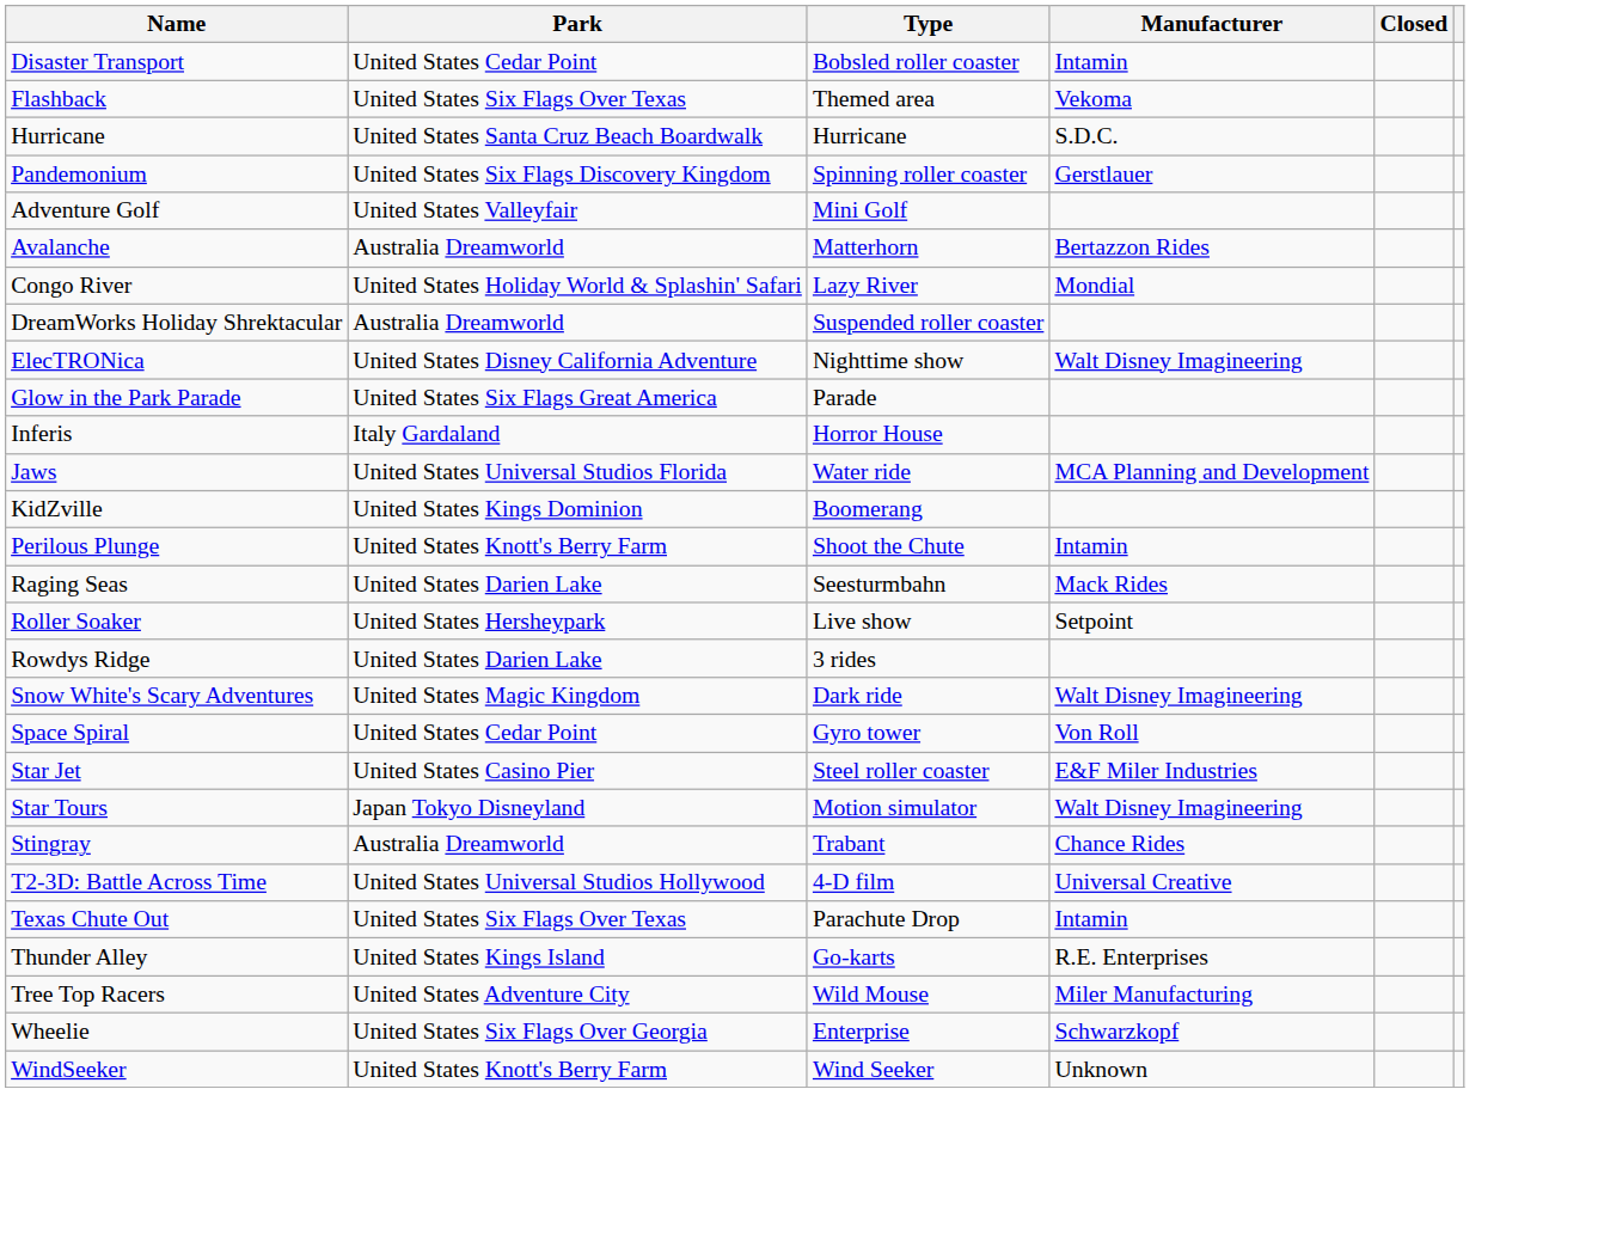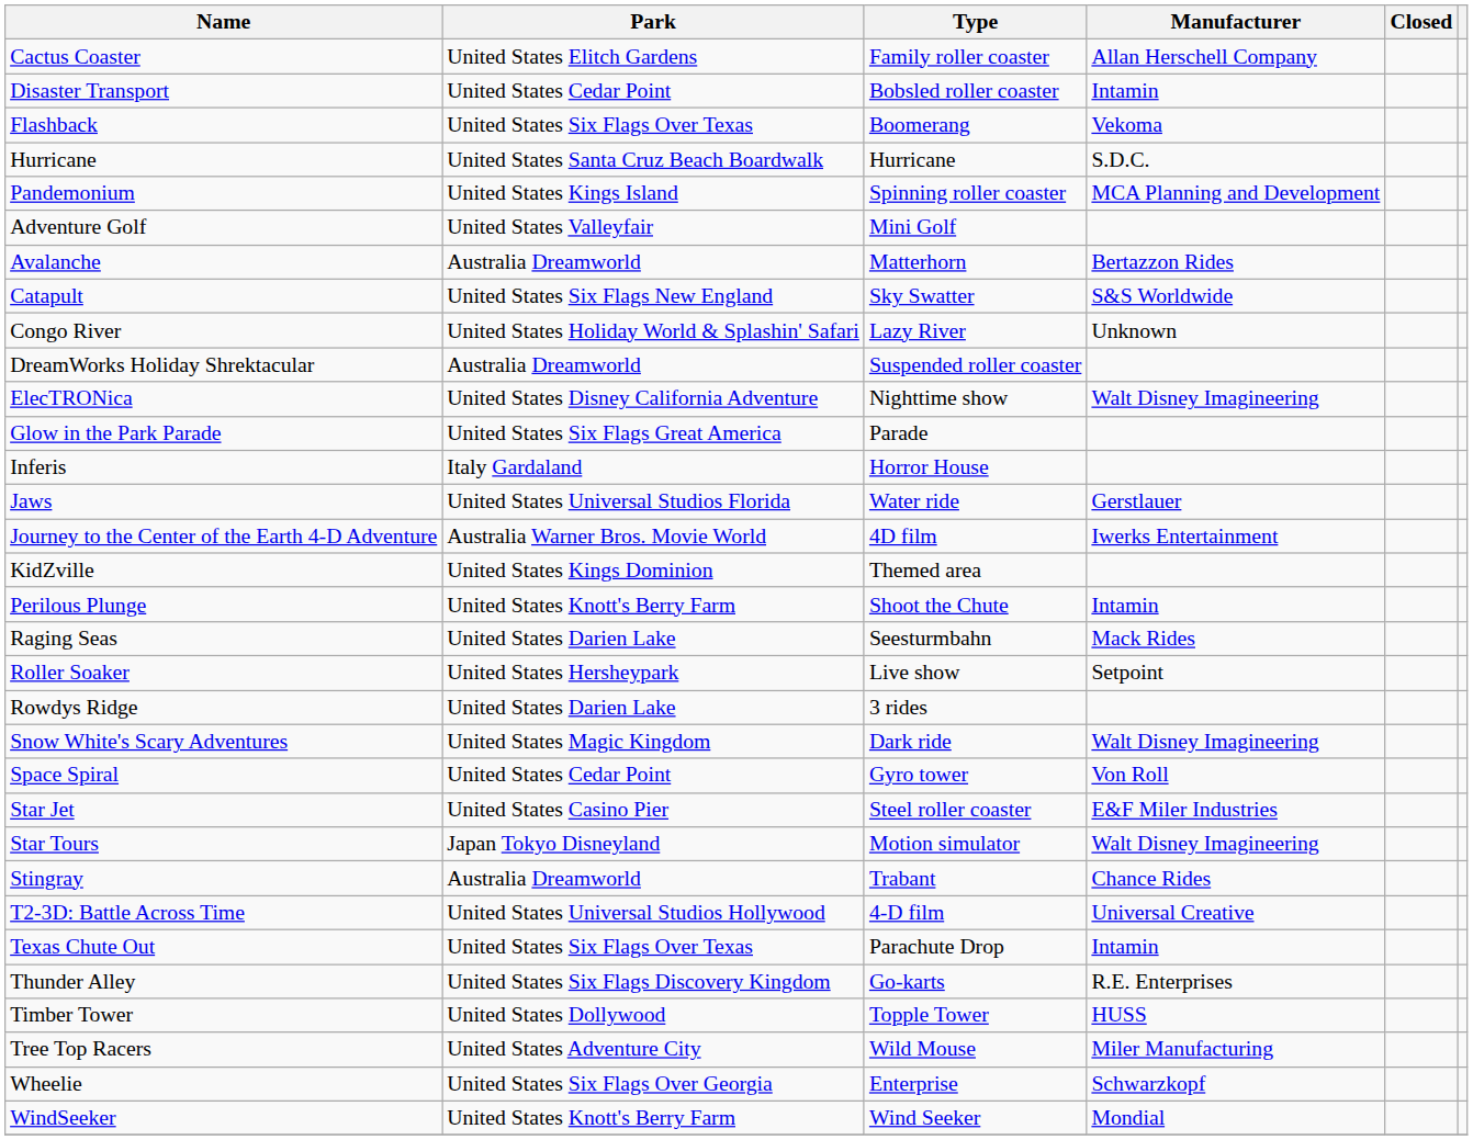 <table class="wikitable sortable">
 <tr>
 <th>Name</th>
 <th>Park</th>
 <th>Type</th>
 <th>Manufacturer</th>
 <th>Closed</th>
 <th class="unsortable"></th>
+</tr>
+<tr>
+<td><a href='#'>Cactus Coaster</a></td>
+<td>United States <a href='#'>Elitch Gardens</a></td>
+<td><a href='#'>Family roller coaster</a></td>
+<td><a href='#'>Allan Herschell Company</a></td>
+<td></td>
+<td></td>
 </tr>
 <tr>
 <td><a href='#'>Disaster Transport</a></td>
 <td>United States <a href='#'>Cedar Point</a></td>
 <td><a href='#'>Bobsled roller coaster</a></td>
 <td><a href='#'>Intamin</a></td>
 <td></td>
 <td></td>
 </tr>
 <tr>
 <td><a href='#'>Flashback</a></td>
 <td>United States <a href='#'>Six Flags Over Texas</a></td>
-<td>Themed area</td>
+<td><a href='#'>Boomerang</a></td>
 <td><a href='#'>Vekoma</a></td>
 <td></td>
 <td></td>
 </tr>
 <tr>
 <td>Hurricane</td>
 <td>United States <a href='#'>Santa Cruz Beach Boardwalk</a></td>
 <td>Hurricane</td>
 <td>S.D.C.</td>
 <td></td>
 <td></td>
 </tr>
 <tr>
 <td><a href='#'>Pandemonium</a></td>
-<td>United States <a href='#'>Six Flags Discovery Kingdom</a></td>
+<td>United States <a href='#'>Kings Island</a></td>
 <td><a href='#'>Spinning roller coaster</a></td>
-<td><a href='#'>Gerstlauer</a></td>
+<td><a href='#'>MCA Planning and Development</a></td>
 <td></td>
 <td></td>
 </tr>
 <tr>
 <td>Adventure Golf</td>
 <td>United States <a href='#'>Valleyfair</a></td>
 <td><a href='#'>Mini Golf</a></td>
 <td></td>
 <td></td>
 <td></td>
 </tr>
 <tr>
 <td><a href='#'>Avalanche</a></td>
 <td>Australia <a href='#'>Dreamworld</a></td>
 <td><a href='#'>Matterhorn</a></td>
 <td><a href='#'>Bertazzon Rides</a></td>
 <td></td>
 <td></td>
 </tr>
 <tr>
+<td><a href='#'>Catapult</a></td>
+<td>United States <a href='#'>Six Flags New England</a></td>
+<td><a href='#'>Sky Swatter</a></td>
+<td><a href='#'>S&S Worldwide</a></td>
+<td></td>
+<td></td>
+</tr>
+<tr>
 <td>Congo River</td>
 <td>United States <a href='#'>Holiday World & Splashin' Safari</a></td>
 <td><a href='#'>Lazy River</a></td>
-<td><a href='#'>Mondial</a></td>
+<td>Unknown</td>
 <td></td>
 <td></td>
 </tr>
 <tr>
 <td>DreamWorks Holiday Shrektacular</td>
 <td>Australia <a href='#'>Dreamworld</a></td>
 <td><a href='#'>Suspended roller coaster</a></td>
 <td></td>
 <td></td>
 <td></td>
 </tr>
 <tr>
 <td><a href='#'>ElecTRONica</a></td>
 <td>United States <a href='#'>Disney California Adventure</a></td>
 <td>Nighttime show</td>
 <td><a href='#'>Walt Disney Imagineering</a></td>
 <td></td>
 <td></td>
 </tr>
 <tr>
 <td><a href='#'>Glow in the Park Parade</a></td>
 <td>United States <a href='#'>Six Flags Great America</a></td>
 <td>Parade</td>
 <td></td>
 <td></td>
 <td></td>
 </tr>
 <tr>
 <td>Inferis</td>
 <td>Italy <a href='#'>Gardaland</a></td>
 <td><a href='#'>Horror House</a></td>
 <td></td>
 <td></td>
 <td></td>
 </tr>
 <tr>
 <td><a href='#'>Jaws</a></td>
 <td>United States <a href='#'>Universal Studios Florida</a></td>
 <td><a href='#'>Water ride</a></td>
-<td><a href='#'>MCA Planning and Development</a></td>
+<td><a href='#'>Gerstlauer</a></td>
+<td></td>
+<td></td>
+</tr>
+<tr>
+<td><a href='#'>Journey to the Center of the Earth 4-D Adventure</a></td>
+<td>Australia <a href='#'>Warner Bros. Movie World</a></td>
+<td><a href='#'>4D film</a></td>
+<td><a href='#'>Iwerks Entertainment</a></td>
 <td></td>
 <td></td>
 </tr>
 <tr>
 <td>KidZville</td>
 <td>United States <a href='#'>Kings Dominion</a></td>
-<td><a href='#'>Boomerang</a></td>
+<td>Themed area</td>
 <td></td>
 <td></td>
 <td></td>
 </tr>
 <tr>
 <td><a href='#'>Perilous Plunge</a></td>
 <td>United States <a href='#'>Knott's Berry Farm</a></td>
 <td><a href='#'>Shoot the Chute</a></td>
 <td><a href='#'>Intamin</a></td>
 <td></td>
 <td></td>
 </tr>
 <tr>
 <td>Raging Seas</td>
 <td>United States <a href='#'>Darien Lake</a></td>
 <td>Seesturmbahn</td>
 <td><a href='#'>Mack Rides</a></td>
 <td></td>
 <td></td>
 </tr>
 <tr>
 <td><a href='#'>Roller Soaker</a></td>
 <td>United States <a href='#'>Hersheypark</a></td>
 <td>Live show</td>
 <td>Setpoint</td>
 <td></td>
 <td></td>
 </tr>
 <tr>
 <td>Rowdys Ridge</td>
 <td>United States <a href='#'>Darien Lake</a></td>
 <td>3 rides</td>
 <td></td>
 <td></td>
 <td></td>
 </tr>
 <tr>
 <td><a href='#'>Snow White's Scary Adventures</a></td>
 <td>United States <a href='#'>Magic Kingdom</a></td>
 <td><a href='#'>Dark ride</a></td>
 <td><a href='#'>Walt Disney Imagineering</a></td>
 <td></td>
 <td></td>
 </tr>
 <tr>
 <td><a href='#'>Space Spiral</a></td>
 <td>United States <a href='#'>Cedar Point</a></td>
 <td><a href='#'>Gyro tower</a></td>
 <td><a href='#'>Von Roll</a></td>
 <td></td>
 <td></td>
 </tr>
 <tr>
 <td><a href='#'>Star Jet</a></td>
 <td>United States <a href='#'>Casino Pier</a></td>
 <td><a href='#'>Steel roller coaster</a></td>
 <td><a href='#'>E&F Miler Industries</a></td>
 <td></td>
 <td></td>
 </tr>
 <tr>
 <td><a href='#'>Star Tours</a></td>
 <td>Japan <a href='#'>Tokyo Disneyland</a></td>
 <td><a href='#'>Motion simulator</a></td>
 <td><a href='#'>Walt Disney Imagineering</a></td>
 <td></td>
 <td></td>
 </tr>
 <tr>
 <td><a href='#'>Stingray</a></td>
 <td>Australia <a href='#'>Dreamworld</a></td>
 <td><a href='#'>Trabant</a></td>
 <td><a href='#'>Chance Rides</a></td>
 <td></td>
 <td></td>
 </tr>
 <tr>
 <td><a href='#'>T2-3D: Battle Across Time</a></td>
 <td>United States <a href='#'>Universal Studios Hollywood</a></td>
 <td><a href='#'>4-D film</a></td>
 <td><a href='#'>Universal Creative</a></td>
 <td></td>
 <td></td>
 </tr>
 <tr>
 <td><a href='#'>Texas Chute Out</a></td>
 <td>United States <a href='#'>Six Flags Over Texas</a></td>
 <td>Parachute Drop</td>
 <td><a href='#'>Intamin</a></td>
 <td></td>
 <td></td>
 </tr>
 <tr>
 <td>Thunder Alley</td>
-<td>United States <a href='#'>Kings Island</a></td>
+<td>United States <a href='#'>Six Flags Discovery Kingdom</a></td>
 <td><a href='#'>Go-karts</a></td>
 <td>R.E. Enterprises</td>
+<td></td>
+<td></td>
+</tr>
+<tr>
+<td>Timber Tower</td>
+<td>United States <a href='#'>Dollywood</a></td>
+<td><a href='#'>Topple Tower</a></td>
+<td><a href='#'>HUSS</a></td>
 <td></td>
 <td></td>
 </tr>
 <tr>
 <td>Tree Top Racers</td>
 <td>United States <a href='#'>Adventure City</a></td>
 <td><a href='#'>Wild Mouse</a></td>
 <td><a href='#'>Miler Manufacturing</a></td>
 <td></td>
 <td></td>
 </tr>
 <tr>
 <td>Wheelie</td>
 <td>United States <a href='#'>Six Flags Over Georgia</a></td>
 <td><a href='#'>Enterprise</a></td>
 <td><a href='#'>Schwarzkopf</a></td>
 <td></td>
 <td></td>
 </tr>
 <tr>
 <td><a href='#'>WindSeeker</a></td>
 <td>United States <a href='#'>Knott's Berry Farm</a></td>
 <td><a href='#'>Wind Seeker</a></td>
-<td>Unknown</td>
+<td><a href='#'>Mondial</a></td>
 <td></td>
 <td></td>
 </tr>
 <tr>
 </tr>
 </table>
